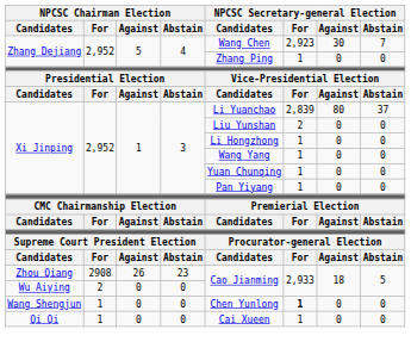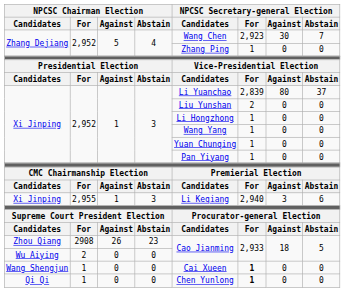 <table class="wikitable" style="text-align: center;">
 <tr>
 <th colspan="4">NPCSC Chairman Election</th>
 <th colspan="4">NPCSC Secretary-general Election</th>
 </tr>
 <tr>
 <th>Candidates</th>
 <th>For</th>
 <th>Against</th>
 <th>Abstain</th>
 <th>Candidates</th>
 <th>For</th>
 <th>Against</th>
 <th>Abstain</th>
 </tr>
 <tr>
 <td rowspan="2"><a href='#'>Zhang Dejiang</a></td>
 <td rowspan="2">2,952</td>
 <td rowspan="2">5</td>
 <td rowspan="2">4</td>
 <td><a href='#'>Wang Chen</a></td>
 <td>2,923</td>
 <td>30</td>
 <td>7</td>
 </tr>
 <tr>
 <td><a href='#'>Zhang Ping</a></td>
 <td>1</td>
 <td>0</td>
 <td>0</td>
 </tr>
 <tr>
 </tr>
 <tr style="background:#606060; height: 2pt">
 <td colspan="8"></td>
 </tr>
 <tr>
 <th colspan="4">Presidential Election</th>
 <th colspan="4">Vice-Presidential Election</th>
 </tr>
 <tr>
 <th>Candidates</th>
 <th>For</th>
 <th>Against</th>
 <th>Abstain</th>
 <th>Candidates</th>
 <th>For</th>
 <th>Against</th>
 <th>Abstain</th>
 </tr>
 <tr>
 <td rowspan="6"><a href='#'>Xi Jinping</a></td>
 <td rowspan="6">2,952</td>
 <td rowspan="6">1</td>
 <td rowspan="6">3</td>
 <td><a href='#'>Li Yuanchao</a></td>
 <td>2,839</td>
 <td>80</td>
 <td>37</td>
 </tr>
 <tr>
 <td><a href='#'>Liu Yunshan</a></td>
 <td>2</td>
 <td>0</td>
 <td>0</td>
 </tr>
 <tr>
 <td><a href='#'>Li Hongzhong</a></td>
 <td>1</td>
 <td>0</td>
 <td>0</td>
 </tr>
 <tr>
 <td><a href='#'>Wang Yang</a></td>
 <td>1</td>
 <td>0</td>
 <td>0</td>
 </tr>
 <tr>
 <td><a href='#'>Yuan Chunqing</a></td>
 <td>1</td>
 <td>0</td>
 <td>0</td>
 </tr>
 <tr>
 <td><a href='#'>Pan Yiyang</a></td>
 <td>1</td>
 <td>0</td>
 <td>0</td>
 </tr>
 <tr>
 </tr>
 <tr style="background:#606060; height: 2pt">
 <td colspan="8"></td>
 </tr>
 <tr>
 <th colspan="4">CMC Chairmanship Election</th>
 <th colspan="4">Premierial Election</th>
 </tr>
 <tr>
 <th>Candidates</th>
 <th>For</th>
 <th>Against</th>
 <th>Abstain</th>
 <th>Candidates</th>
 <th>For</th>
 <th>Against</th>
 <th>Abstain</th>
 </tr>
 <tr>
+<td><a href='#'>Xi Jinping</a></td>
+<td>2,955</td>
+<td>1</td>
+<td>3</td>
+<td><a href='#'>Li Keqiang</a></td>
+<td>2,940</td>
+<td>3</td>
+<td>6</td>
+</tr>
+<tr>
 </tr>
 <tr style="background:#606060; height: 2pt">
 <td colspan="8"></td>
 </tr>
 <tr>
 <th colspan="4">Supreme Court President Election</th>
 <th colspan="4">Procurator-general Election</th>
 </tr>
 <tr>
 <th>Candidates</th>
 <th>For</th>
 <th>Against</th>
 <th>Abstain</th>
 <th>Candidates</th>
 <th>For</th>
 <th>Against</th>
 <th>Abstain</th>
 </tr>
 <tr>
 <td><a href='#'>Zhou Qiang</a></td>
 <td>2908</td>
 <td>26</td>
 <td>23</td>
 <td rowspan="2"><a href='#'>Cao Jianming</a></td>
 <td rowspan="2">2,933</td>
 <td rowspan="2">18</td>
 <td rowspan="2">5</td>
 </tr>
 <tr>
 <td><a href='#'>Wu Aiying</a></td>
 <td>2</td>
 <td>0</td>
 <td>0</td>
 </tr>
 <tr>
 <td><a href='#'>Wang Shengjun</a></td>
 <td>1</td>
 <td>0</td>
 <td>0</td>
-<td><a href='#'>Chen Yunlong</a></td>
+<td><a href='#'>Cai Xueen</a></td>
 <td><strong>1</strong></td>
 <td>0</td>
 <td>0</td>
 </tr>
 <tr>
 <td><a href='#'>Qi Qi</a></td>
 <td>1</td>
 <td>0</td>
 <td>0</td>
-<td><a href='#'>Cai Xueen</a></td>
-<td>1</td>
+<td><a href='#'>Chen Yunlong</a></td>
+<td><strong>1</strong></td>
 <td>0</td>
 <td>0</td>
 </tr>
 </table>
